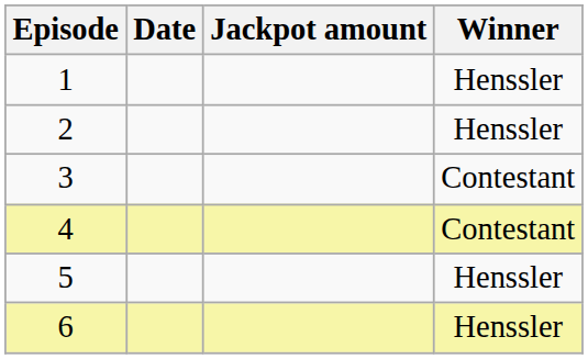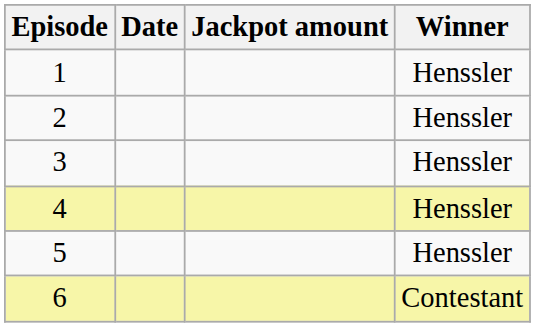 <table class="wikitable sortable" style="text-align:center">
 <tr class="hintergrundfarbe5">
 <th>Episode</th>
 <th>Date</th>
 <th>Jackpot amount</th>
 <th>Winner</th>
 </tr>
 <tr>
 <td>1</td>
 <td></td>
 <td></td>
 <td>Henssler</td>
 </tr>
 <tr>
 <td>2</td>
 <td></td>
 <td></td>
 <td>Henssler</td>
 </tr>
 <tr>
 <td>3</td>
 <td></td>
 <td></td>
-<td>Contestant</td>
+<td>Henssler</td>
 </tr>
 <tr style="background:#f7f6a8;">
 <td>4</td>
 <td></td>
 <td></td>
-<td>Contestant</td>
+<td>Henssler</td>
 </tr>
 <tr>
 <td>5</td>
 <td></td>
 <td></td>
 <td>Henssler</td>
 </tr>
 <tr style="background:#f7f6a8;">
 <td>6</td>
 <td></td>
 <td></td>
-<td>Henssler</td>
+<td>Contestant</td>
 </tr>
 </table>
